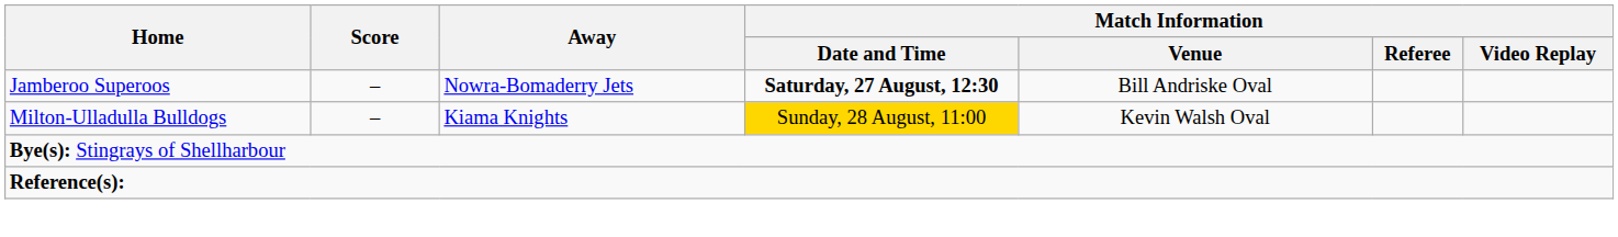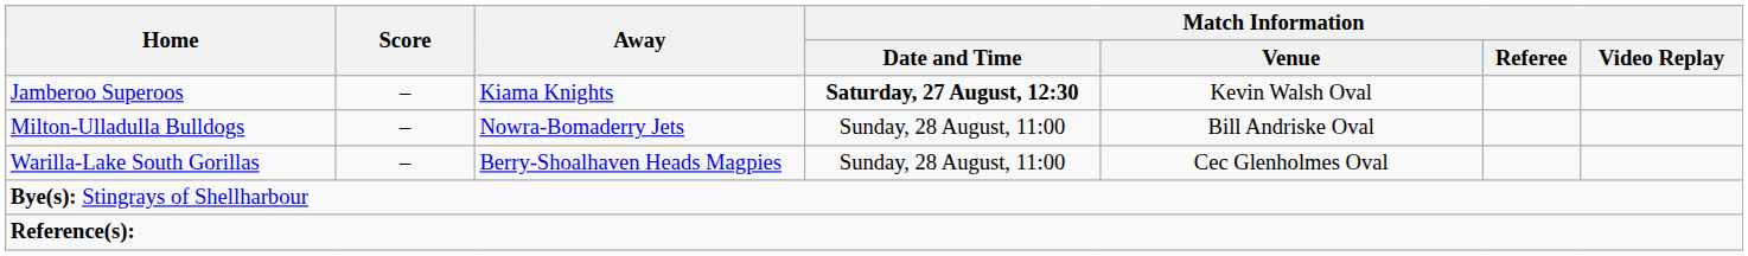 <table class="wikitable" width="100% text-align:center;">
 <tr>
 <th rowspan="2" width="19%">Home</th>
 <th rowspan="2" width="8%">Score</th>
 <th rowspan="2" width="19%">Away</th>
 <th colspan="4">Match Information</th>
 </tr>
 <tr bgcolor="#CCCCCC">
 <th width="17%">Date and Time</th>
 <th width="22%">Venue</th>
 <th>Referee</th>
 <th>Video Replay</th>
 </tr>
 <tr>
 <td> <a href='#'>Jamberoo Superoos</a></td>
 <td style="text-align:center;">–</td>
-<td> <a href='#'>Nowra-Bomaderry Jets</a></td>
+<td> <a href='#'>Kiama Knights</a></td>
 <td style="text-align:center;"><strong>Saturday, 27 August, 12:30</strong></td>
-<td style="text-align:center;">Bill Andriske Oval</td>
+<td style="text-align:center;">Kevin Walsh Oval</td>
 <td style="text-align:center;"></td>
 <td style="text-align:center;"></td>
 </tr>
 <tr>
 <td> <a href='#'>Milton-Ulladulla Bulldogs</a></td>
 <td style="text-align:center;">–</td>
-<td> <a href='#'>Kiama Knights</a></td>
-<td style="background: gold; text-align:center;">Sunday, 28 August, 11:00</td>
-<td style="text-align:center;">Kevin Walsh Oval</td>
+<td> <a href='#'>Nowra-Bomaderry Jets</a></td>
+<td style="text-align:center;">Sunday, 28 August, 11:00</td>
+<td style="text-align:center;">Bill Andriske Oval</td>
+<td style="text-align:center;"></td>
+<td style="text-align:center;"></td>
+</tr>
+<tr>
+<td> <a href='#'>Warilla-Lake South Gorillas</a></td>
+<td style="text-align:center;">–</td>
+<td> <a href='#'>Berry-Shoalhaven Heads Magpies</a></td>
+<td style="text-align:center;">Sunday, 28 August, 11:00</td>
+<td style="text-align:center;">Cec Glenholmes Oval</td>
 <td style="text-align:center;"></td>
 <td style="text-align:center;"></td>
 </tr>
 <tr>
 <td colspan="7"><strong>Bye(s):</strong>  <a href='#'>Stingrays of Shellharbour</a></td>
 </tr>
 <tr>
 <td colspan="7"><strong>Reference(s):</strong></td>
 </tr>
 </table>
